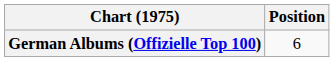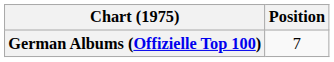 <table class="wikitable plainrowheaders" style="text-align:center">
 <tr>
 <th scope="col">Chart (1975)</th>
 <th scope="col">Position</th>
 </tr>
 <tr>
 <th scope="row">German Albums (<a href='#'>Offizielle Top 100</a>)</th>
-<td>6</td>
+<td>7</td>
 </tr>
 </table>
